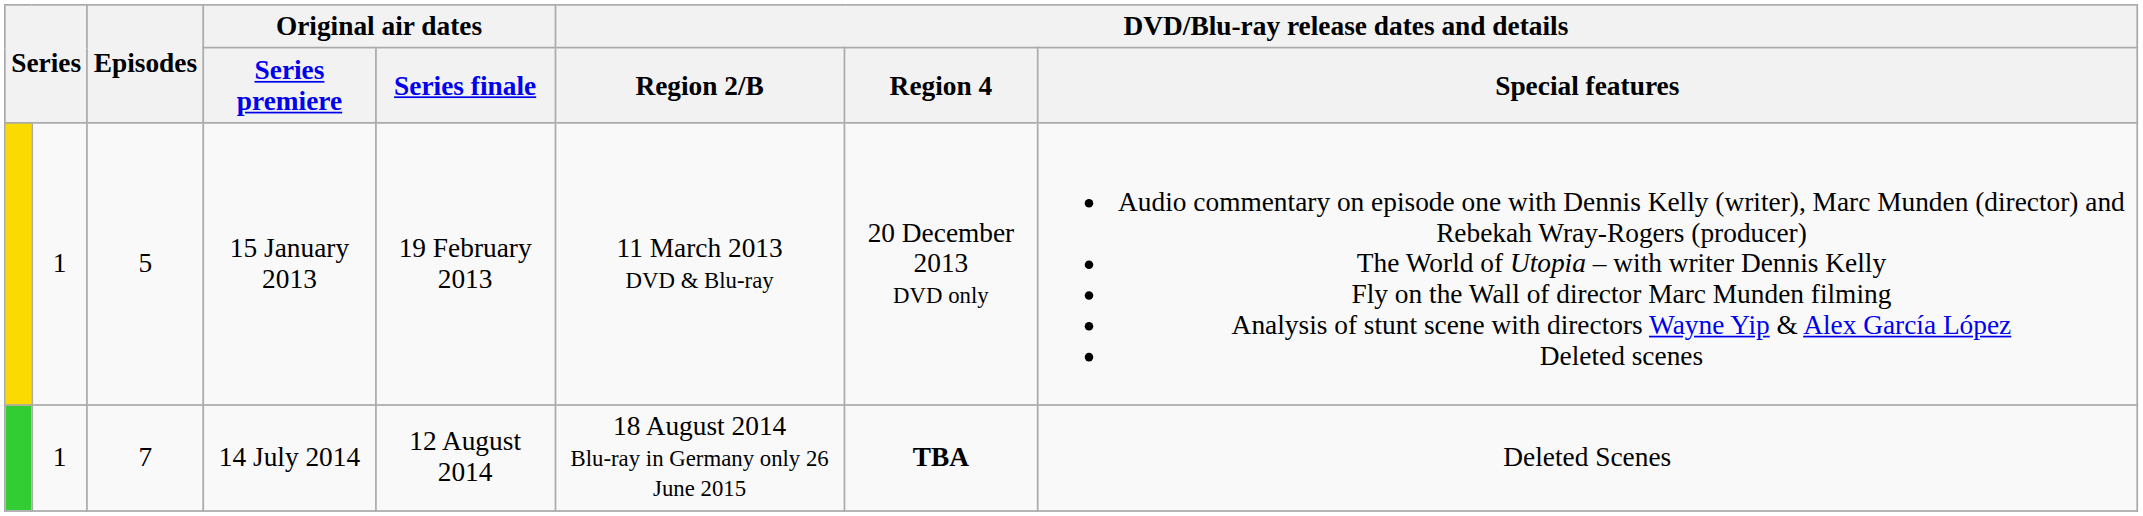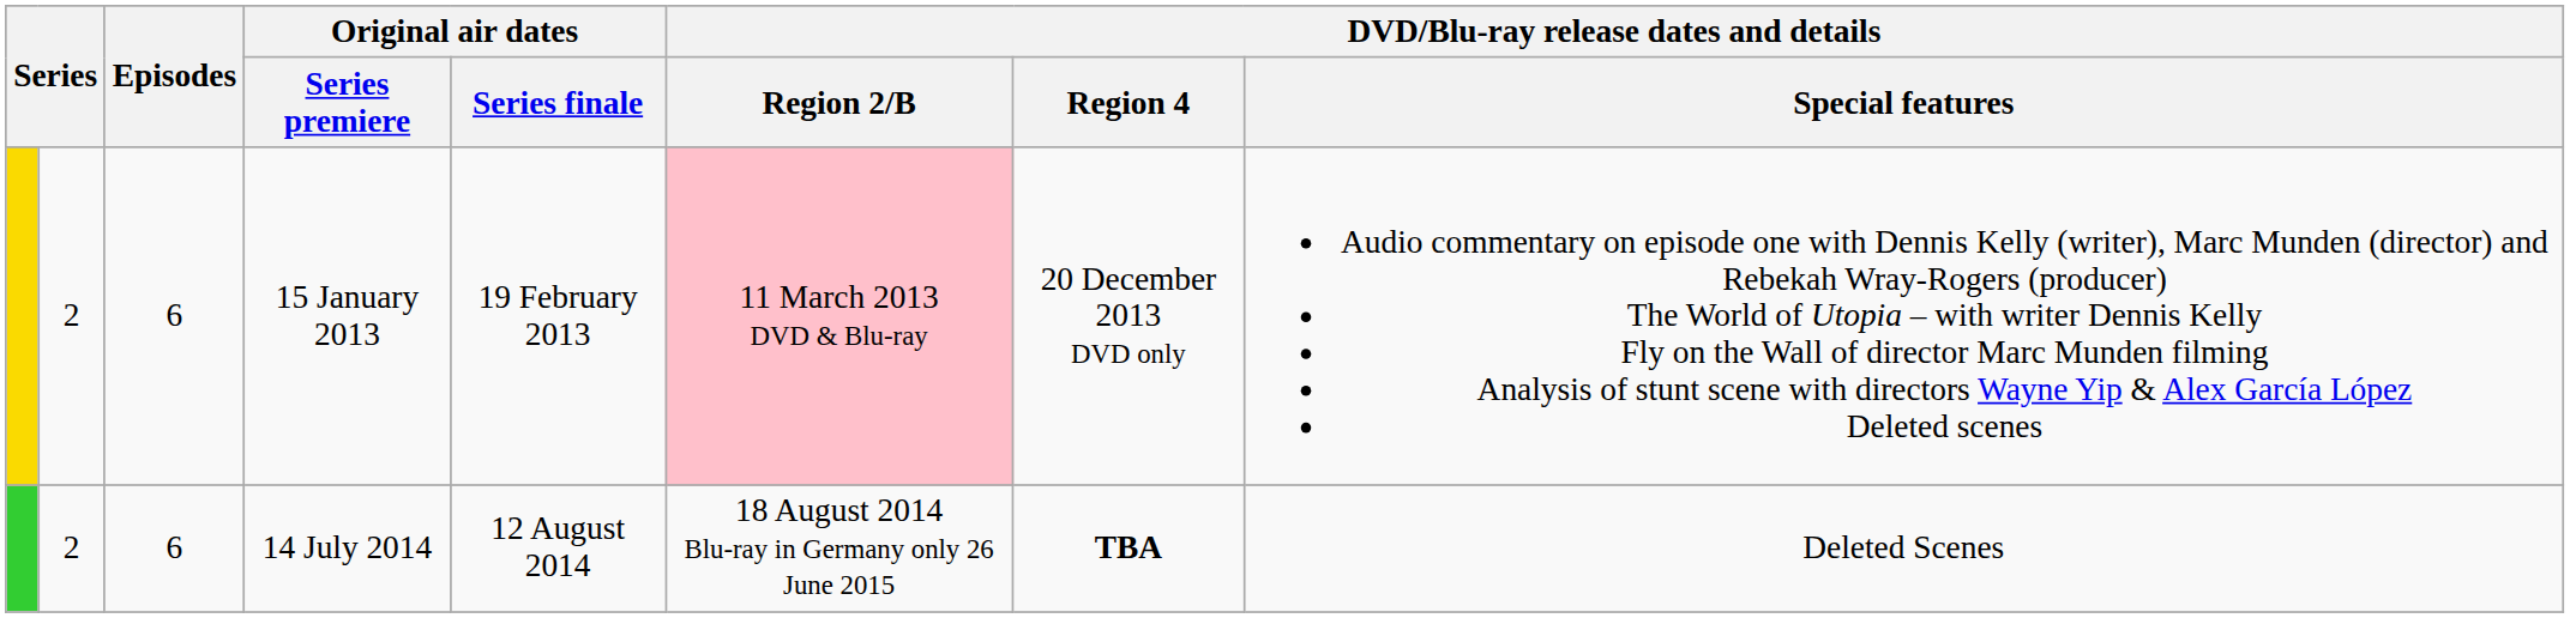 <table class="wikitable"  style="text-align:center;">
 <tr>
 <th colspan="2" rowspan="2">Series</th>
 <th rowspan="2">Episodes</th>
 <th colspan="2">Original air dates</th>
 <th colspan="4">DVD/Blu-ray release dates and details</th>
 </tr>
 <tr>
 <th><a href='#'>Series premiere</a></th>
 <th><a href='#'>Series finale</a></th>
 <th>Region 2/B</th>
 <th>Region 4</th>
 <th>Special features</th>
 </tr>
 <tr>
 <td style="background:#fada00; height:10px;"></td>
-<td>1</td>
-<td>5</td>
+<td>2</td>
+<td>6</td>
 <td>15 January 2013</td>
 <td>19 February 2013</td>
-<td>11 March 2013<br><small>DVD & Blu-ray</small></td>
+<td style="background: pink;">11 March 2013<br><small>DVD & Blu-ray</small></td>
 <td>20 December 2013<br><small>DVD only</small></td>
 <td><br><ul><li>Audio commentary on episode one with Dennis Kelly (writer), Marc Munden (director) and Rebekah Wray-Rogers (producer)</li><li>The World of <em>Utopia</em> – with writer Dennis Kelly</li><li>Fly on the Wall of director Marc Munden filming</li><li>Analysis of stunt scene with directors <a href='#'>Wayne Yip</a> & <a href='#'>Alex García López</a></li><li>Deleted scenes</li></ul></td>
 </tr>
 <tr>
 <td style="background:#32CD32; height:10px;"></td>
-<td>1</td>
-<td>7</td>
+<td>2</td>
+<td>6</td>
 <td>14 July 2014</td>
 <td>12 August 2014</td>
 <td>18 August 2014<br><small>Blu-ray in Germany only 26 June 2015</small></td>
 <td><strong>TBA</strong></td>
 <td>Deleted Scenes</td>
 </tr>
 </table>
